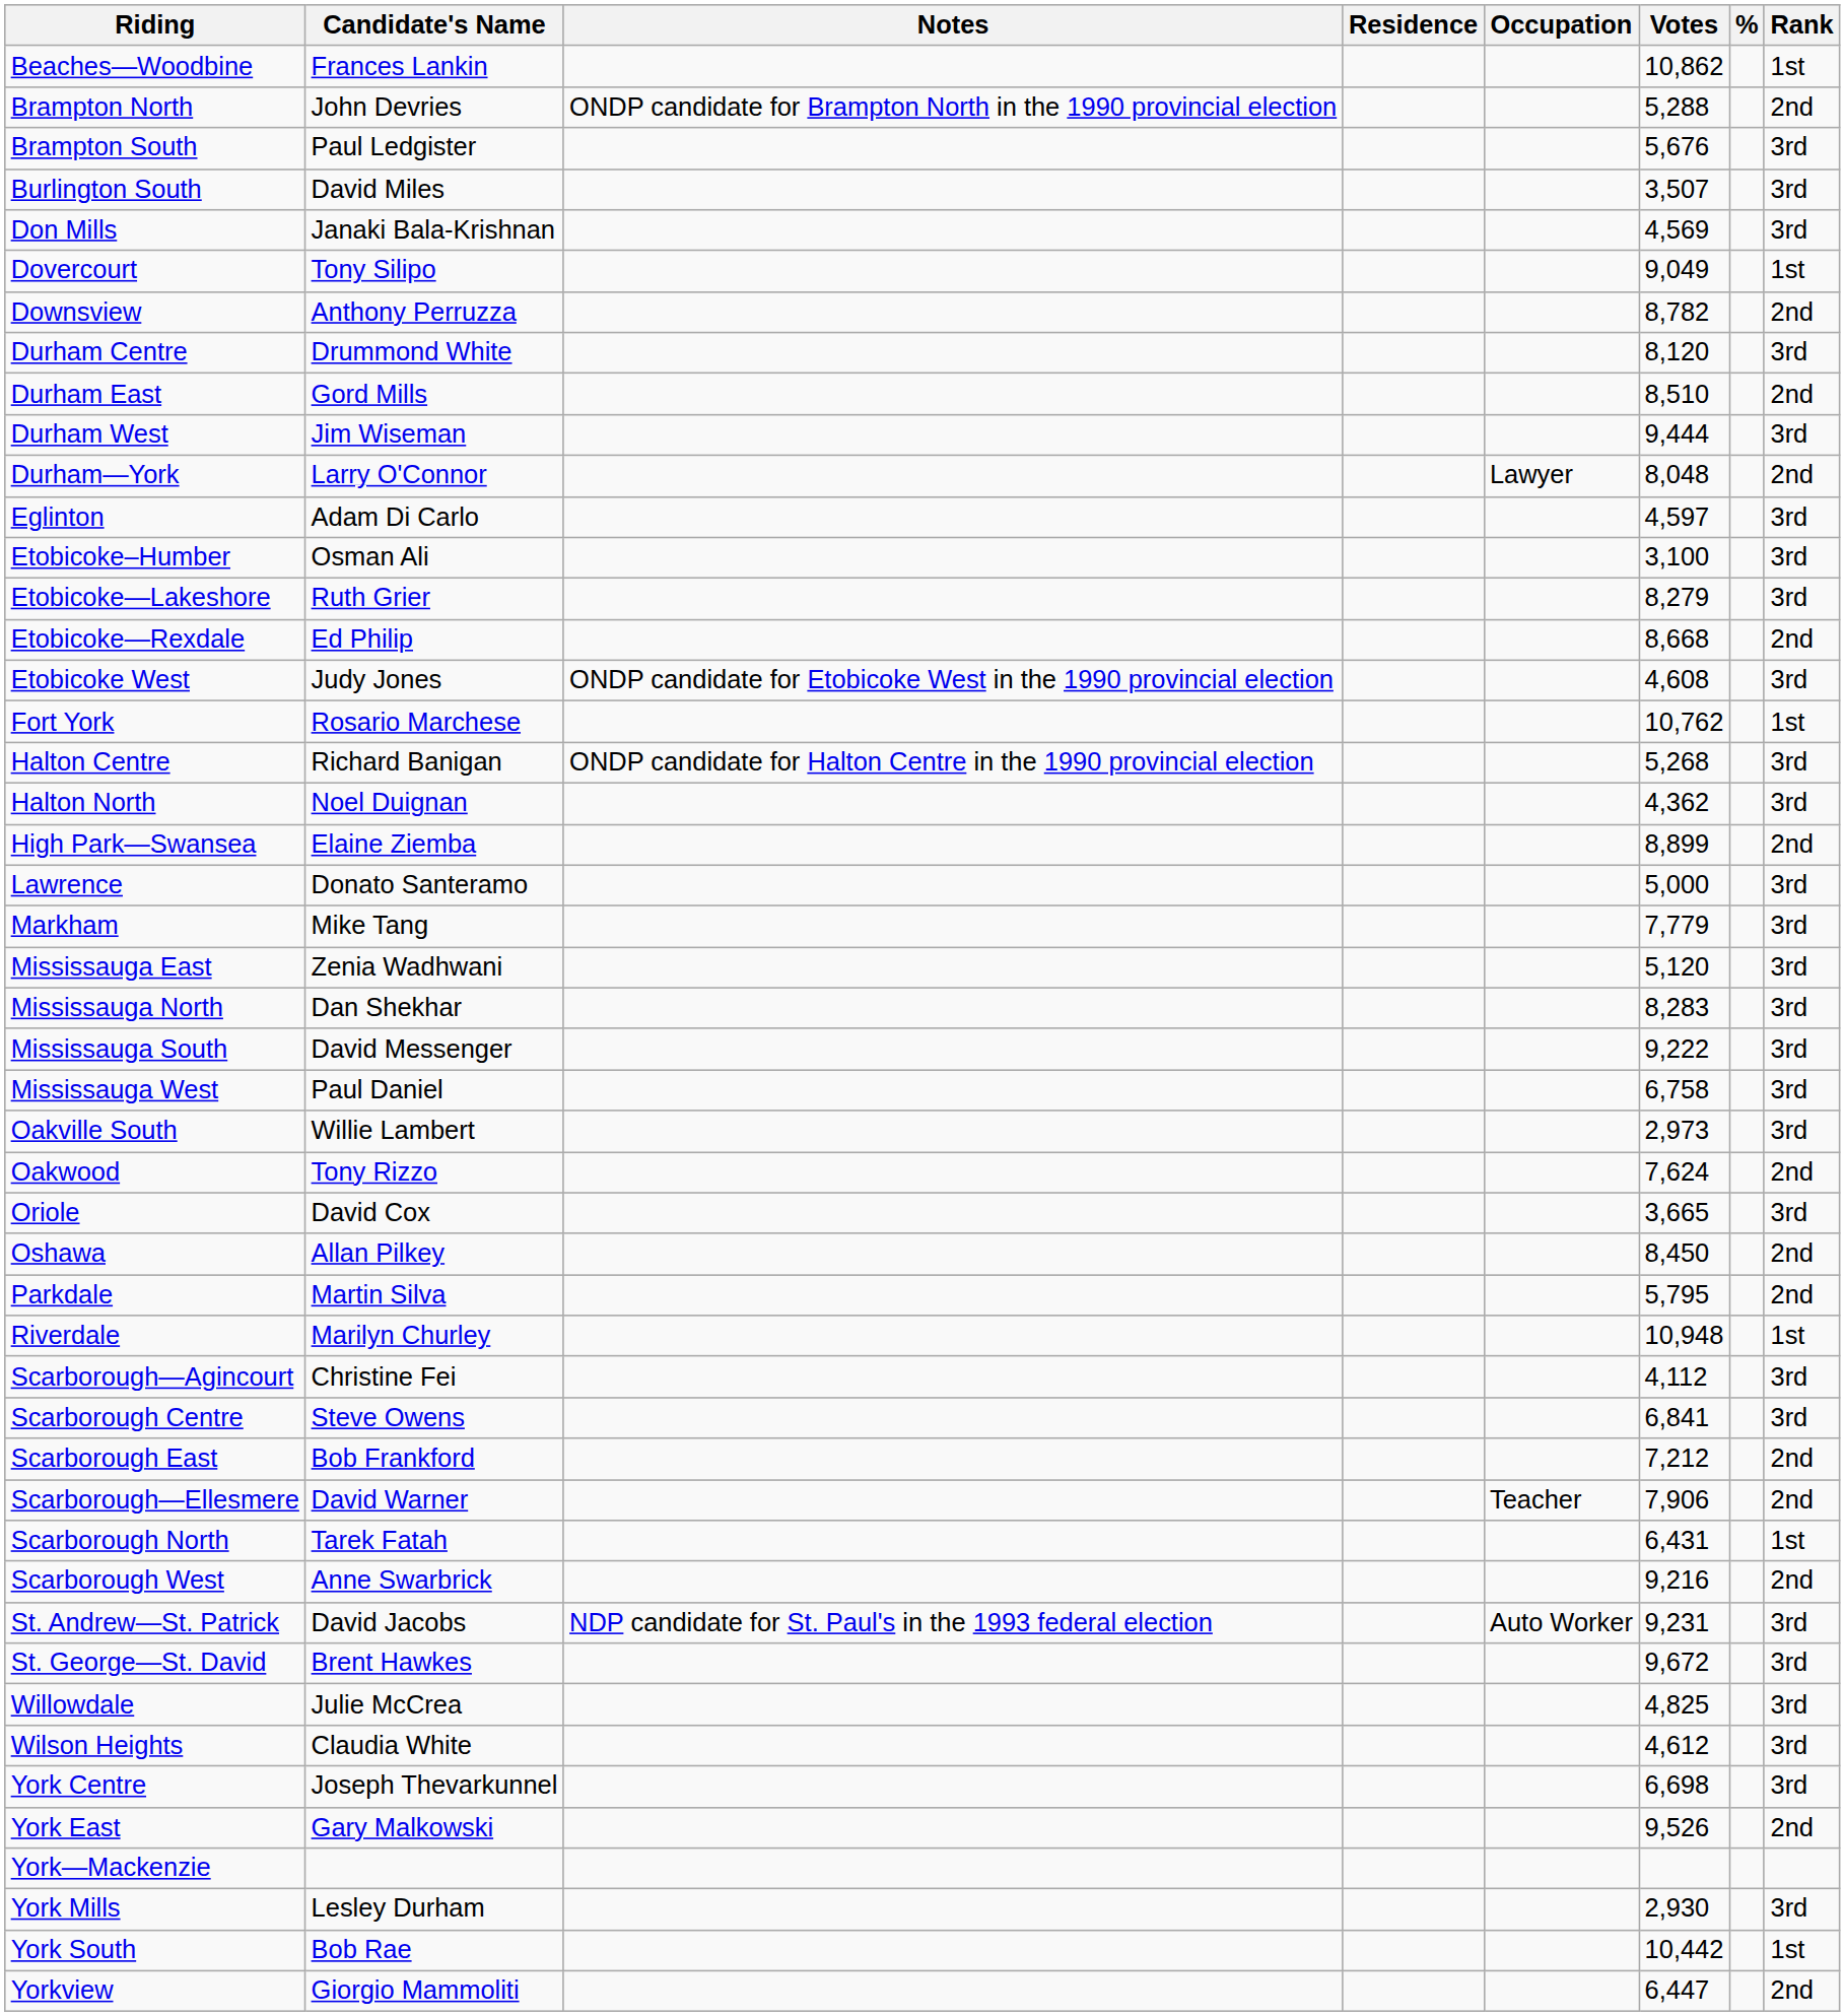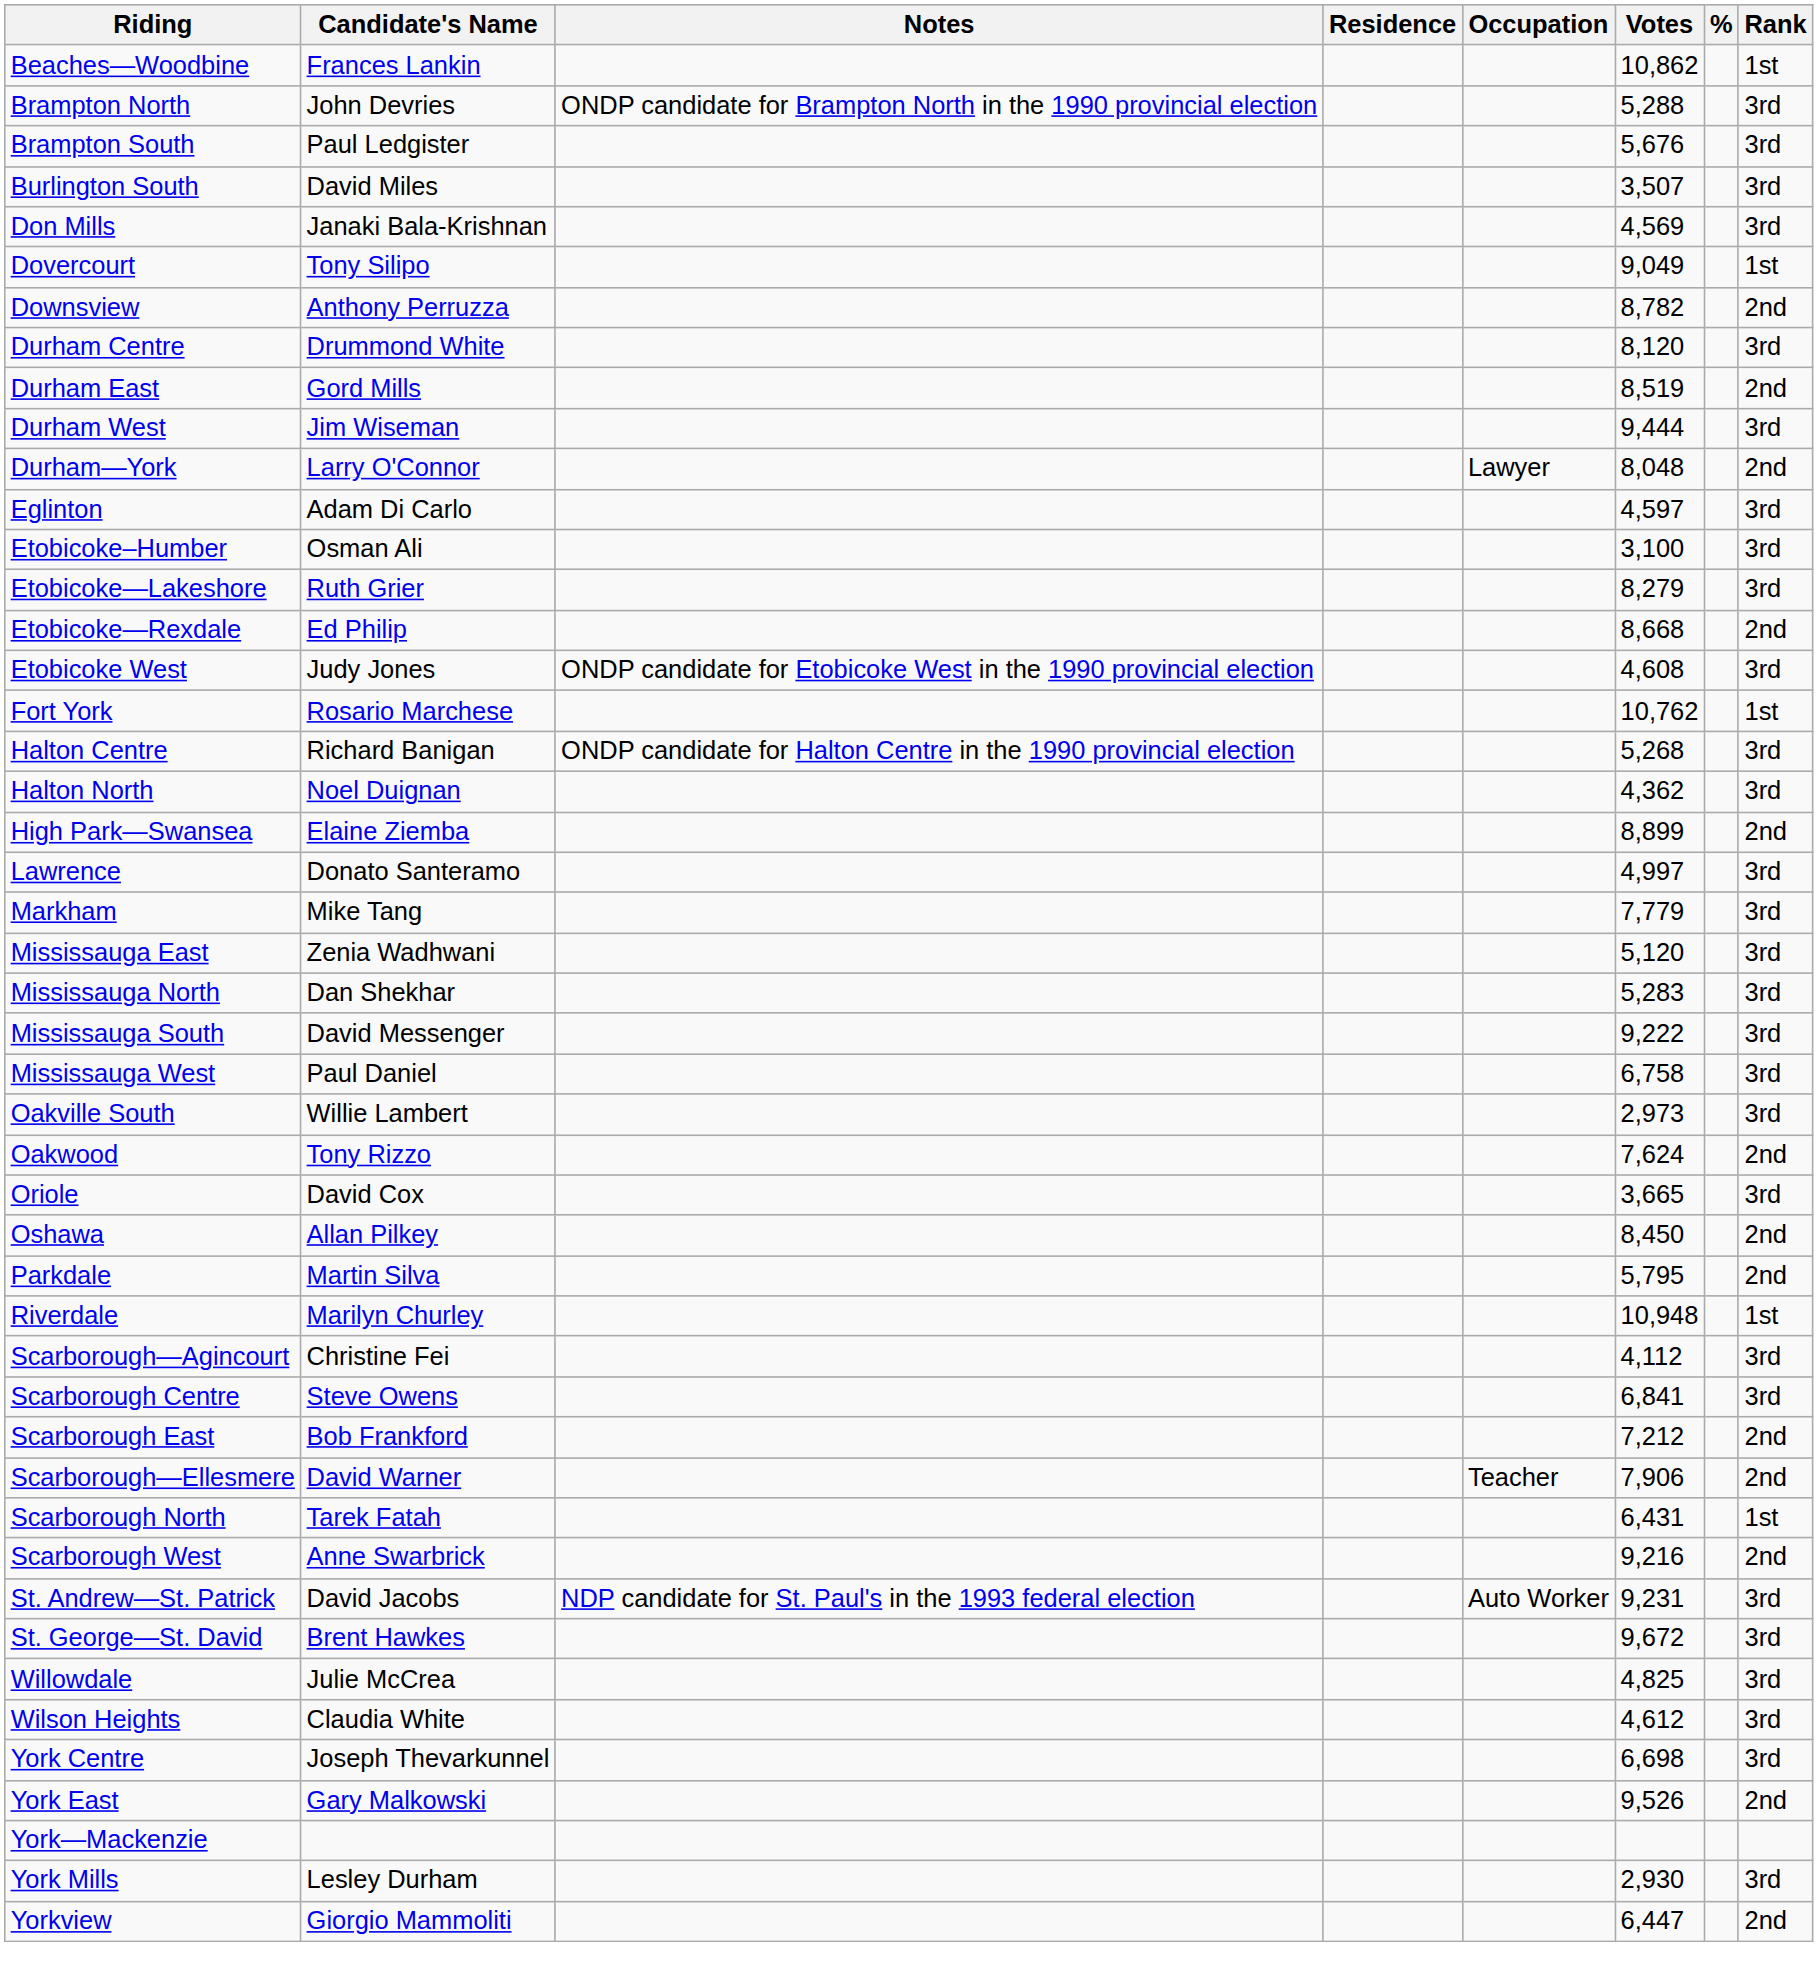 <table class="wikitable sortable">
 <tr>
 <th>Riding<br></th>
 <th>Candidate's Name</th>
 <th>Notes</th>
 <th>Residence</th>
 <th>Occupation</th>
 <th>Votes</th>
 <th>%</th>
 <th>Rank</th>
 </tr>
 <tr>
 <td><a href='#'>Beaches—Woodbine</a></td>
 <td><a href='#'>Frances Lankin</a></td>
 <td></td>
 <td></td>
 <td></td>
 <td>10,862</td>
 <td></td>
 <td>1st</td>
 </tr>
 <tr>
 <td><a href='#'>Brampton North</a></td>
 <td>John Devries</td>
 <td>ONDP candidate for <a href='#'>Brampton North</a> in the <a href='#'>1990 provincial election</a></td>
 <td></td>
 <td></td>
 <td>5,288</td>
 <td></td>
-<td>2nd</td>
+<td>3rd</td>
 </tr>
 <tr>
 <td><a href='#'>Brampton South</a></td>
 <td>Paul Ledgister</td>
 <td></td>
 <td></td>
 <td></td>
 <td>5,676</td>
 <td></td>
 <td>3rd</td>
 </tr>
 <tr>
 <td><a href='#'>Burlington South</a></td>
 <td>David Miles</td>
 <td></td>
 <td></td>
 <td></td>
 <td>3,507</td>
 <td></td>
 <td>3rd</td>
 </tr>
 <tr>
 <td><a href='#'>Don Mills</a></td>
 <td>Janaki Bala-Krishnan</td>
 <td></td>
 <td></td>
 <td></td>
 <td>4,569</td>
 <td></td>
 <td>3rd</td>
 </tr>
 <tr>
 <td><a href='#'>Dovercourt</a></td>
 <td><a href='#'>Tony Silipo</a></td>
 <td></td>
 <td></td>
 <td></td>
 <td>9,049</td>
 <td></td>
 <td>1st</td>
 </tr>
 <tr>
 <td><a href='#'>Downsview</a></td>
 <td><a href='#'>Anthony Perruzza</a></td>
 <td></td>
 <td></td>
 <td></td>
 <td>8,782</td>
 <td></td>
 <td>2nd</td>
 </tr>
 <tr>
 <td><a href='#'>Durham Centre</a></td>
 <td><a href='#'>Drummond White</a></td>
 <td></td>
 <td></td>
 <td></td>
 <td>8,120</td>
 <td></td>
 <td>3rd</td>
 </tr>
 <tr>
 <td><a href='#'>Durham East</a></td>
 <td><a href='#'>Gord Mills</a></td>
 <td></td>
 <td></td>
 <td></td>
-<td>8,510</td>
+<td>8,519</td>
 <td></td>
 <td>2nd</td>
 </tr>
 <tr>
 <td><a href='#'>Durham West</a></td>
 <td><a href='#'>Jim Wiseman</a></td>
 <td></td>
 <td></td>
 <td></td>
 <td>9,444</td>
 <td></td>
 <td>3rd</td>
 </tr>
 <tr>
 <td><a href='#'>Durham—York</a></td>
 <td><a href='#'>Larry O'Connor</a></td>
 <td></td>
 <td></td>
 <td>Lawyer</td>
 <td>8,048</td>
 <td></td>
 <td>2nd</td>
 </tr>
 <tr>
 <td><a href='#'>Eglinton</a></td>
 <td>Adam Di Carlo</td>
 <td></td>
 <td></td>
 <td></td>
 <td>4,597</td>
 <td></td>
 <td>3rd</td>
 </tr>
 <tr>
 <td><a href='#'>Etobicoke–Humber</a></td>
 <td>Osman Ali</td>
 <td></td>
 <td></td>
 <td></td>
 <td>3,100</td>
 <td></td>
 <td>3rd</td>
 </tr>
 <tr>
 <td><a href='#'>Etobicoke—Lakeshore</a></td>
 <td><a href='#'>Ruth Grier</a></td>
 <td></td>
 <td></td>
 <td></td>
 <td>8,279</td>
 <td></td>
 <td>3rd</td>
 </tr>
 <tr>
 <td><a href='#'>Etobicoke—Rexdale</a></td>
 <td><a href='#'>Ed Philip</a></td>
 <td></td>
 <td></td>
 <td></td>
 <td>8,668</td>
 <td></td>
 <td>2nd</td>
 </tr>
 <tr>
 <td><a href='#'>Etobicoke West</a></td>
 <td>Judy Jones</td>
 <td>ONDP candidate for <a href='#'>Etobicoke West</a> in the <a href='#'>1990 provincial election</a></td>
 <td></td>
 <td></td>
 <td>4,608</td>
 <td></td>
 <td>3rd</td>
 </tr>
 <tr>
 <td><a href='#'>Fort York</a></td>
 <td><a href='#'>Rosario Marchese</a></td>
 <td></td>
 <td></td>
 <td></td>
 <td>10,762</td>
 <td></td>
 <td>1st</td>
 </tr>
 <tr>
 <td><a href='#'>Halton Centre</a></td>
 <td>Richard Banigan</td>
 <td>ONDP candidate for <a href='#'>Halton Centre</a> in the <a href='#'>1990 provincial election</a></td>
 <td></td>
 <td></td>
 <td>5,268</td>
 <td></td>
 <td>3rd</td>
 </tr>
 <tr>
 <td><a href='#'>Halton North</a></td>
 <td><a href='#'>Noel Duignan</a></td>
 <td></td>
 <td></td>
 <td></td>
 <td>4,362</td>
 <td></td>
 <td>3rd</td>
 </tr>
 <tr>
 <td><a href='#'>High Park—Swansea</a></td>
 <td><a href='#'>Elaine Ziemba</a></td>
 <td></td>
 <td></td>
 <td></td>
 <td>8,899</td>
 <td></td>
 <td>2nd</td>
 </tr>
 <tr>
 <td><a href='#'>Lawrence</a></td>
 <td>Donato Santeramo</td>
 <td></td>
 <td></td>
 <td></td>
-<td>5,000</td>
+<td>4,997</td>
 <td></td>
 <td>3rd</td>
 </tr>
 <tr>
 <td><a href='#'>Markham</a></td>
 <td>Mike Tang</td>
 <td></td>
 <td></td>
 <td></td>
 <td>7,779</td>
 <td></td>
 <td>3rd</td>
 </tr>
 <tr>
 <td><a href='#'>Mississauga East</a></td>
 <td>Zenia Wadhwani</td>
 <td></td>
 <td></td>
 <td></td>
 <td>5,120</td>
 <td></td>
 <td>3rd</td>
 </tr>
 <tr>
 <td><a href='#'>Mississauga North</a></td>
 <td>Dan Shekhar</td>
 <td></td>
 <td></td>
 <td></td>
-<td>8,283</td>
+<td>5,283</td>
 <td></td>
 <td>3rd</td>
 </tr>
 <tr>
 <td><a href='#'>Mississauga South</a></td>
 <td>David Messenger</td>
 <td></td>
 <td></td>
 <td></td>
 <td>9,222</td>
 <td></td>
 <td>3rd</td>
 </tr>
 <tr>
 <td><a href='#'>Mississauga West</a></td>
 <td>Paul Daniel</td>
 <td></td>
 <td></td>
 <td></td>
 <td>6,758</td>
 <td></td>
 <td>3rd</td>
 </tr>
 <tr>
 <td><a href='#'>Oakville South</a></td>
 <td>Willie Lambert</td>
 <td></td>
 <td></td>
 <td></td>
 <td>2,973</td>
 <td></td>
 <td>3rd</td>
 </tr>
 <tr>
 <td><a href='#'>Oakwood</a></td>
 <td><a href='#'>Tony Rizzo</a></td>
 <td></td>
 <td></td>
 <td></td>
 <td>7,624</td>
 <td></td>
 <td>2nd</td>
 </tr>
 <tr>
 <td><a href='#'>Oriole</a></td>
 <td>David Cox</td>
 <td></td>
 <td></td>
 <td></td>
 <td>3,665</td>
 <td></td>
 <td>3rd</td>
 </tr>
 <tr>
 <td><a href='#'>Oshawa</a></td>
 <td><a href='#'>Allan Pilkey</a></td>
 <td></td>
 <td></td>
 <td></td>
 <td>8,450</td>
 <td></td>
 <td>2nd</td>
 </tr>
 <tr>
 <td><a href='#'>Parkdale</a></td>
 <td><a href='#'>Martin Silva</a></td>
 <td></td>
 <td></td>
 <td></td>
 <td>5,795</td>
 <td></td>
 <td>2nd</td>
 </tr>
 <tr>
 <td><a href='#'>Riverdale</a></td>
 <td><a href='#'>Marilyn Churley</a></td>
 <td></td>
 <td></td>
 <td></td>
 <td>10,948</td>
 <td></td>
 <td>1st</td>
 </tr>
 <tr>
 <td><a href='#'>Scarborough—Agincourt</a></td>
 <td>Christine Fei</td>
 <td></td>
 <td></td>
 <td></td>
 <td>4,112</td>
 <td></td>
 <td>3rd</td>
 </tr>
 <tr>
 <td><a href='#'>Scarborough Centre</a></td>
 <td><a href='#'>Steve Owens</a></td>
 <td></td>
 <td></td>
 <td></td>
 <td>6,841</td>
 <td></td>
 <td>3rd</td>
 </tr>
 <tr>
 <td><a href='#'>Scarborough East</a></td>
 <td><a href='#'>Bob Frankford</a></td>
 <td></td>
 <td></td>
 <td></td>
 <td>7,212</td>
 <td></td>
 <td>2nd</td>
 </tr>
 <tr>
 <td><a href='#'>Scarborough—Ellesmere</a></td>
 <td><a href='#'>David Warner</a></td>
 <td></td>
 <td></td>
 <td>Teacher</td>
 <td>7,906</td>
 <td></td>
 <td>2nd</td>
 </tr>
 <tr>
 <td><a href='#'>Scarborough North</a></td>
 <td><a href='#'>Tarek Fatah</a></td>
 <td></td>
 <td></td>
 <td></td>
 <td>6,431</td>
 <td></td>
 <td>1st</td>
 </tr>
 <tr>
 <td><a href='#'>Scarborough West</a></td>
 <td><a href='#'>Anne Swarbrick</a></td>
 <td></td>
 <td></td>
 <td></td>
 <td>9,216</td>
 <td></td>
 <td>2nd</td>
 </tr>
 <tr>
 <td><a href='#'>St. Andrew—St. Patrick</a></td>
 <td>David Jacobs</td>
 <td><a href='#'>NDP</a> candidate for <a href='#'>St. Paul's</a> in the <a href='#'>1993 federal election</a></td>
 <td></td>
 <td>Auto Worker</td>
 <td>9,231</td>
 <td></td>
 <td>3rd</td>
 </tr>
 <tr>
 <td><a href='#'>St. George—St. David</a></td>
 <td><a href='#'>Brent Hawkes</a></td>
 <td></td>
 <td></td>
 <td></td>
 <td>9,672</td>
 <td></td>
 <td>3rd</td>
 </tr>
 <tr>
 <td><a href='#'>Willowdale</a></td>
 <td>Julie McCrea</td>
 <td></td>
 <td></td>
 <td></td>
 <td>4,825</td>
 <td></td>
 <td>3rd</td>
 </tr>
 <tr>
 <td><a href='#'>Wilson Heights</a></td>
 <td>Claudia White</td>
 <td></td>
 <td></td>
 <td></td>
 <td>4,612</td>
 <td></td>
 <td>3rd</td>
 </tr>
 <tr>
 <td><a href='#'>York Centre</a></td>
 <td>Joseph Thevarkunnel</td>
 <td></td>
 <td></td>
 <td></td>
 <td>6,698</td>
 <td></td>
 <td>3rd</td>
 </tr>
 <tr>
 <td><a href='#'>York East</a></td>
 <td><a href='#'>Gary Malkowski</a></td>
 <td></td>
 <td></td>
 <td></td>
 <td>9,526</td>
 <td></td>
 <td>2nd</td>
 </tr>
 <tr>
 <td><a href='#'>York—Mackenzie</a></td>
 <td></td>
 <td></td>
 <td></td>
 <td></td>
 <td></td>
 <td></td>
 <td></td>
 </tr>
 <tr>
 <td><a href='#'>York Mills</a></td>
 <td>Lesley Durham</td>
 <td></td>
 <td></td>
 <td></td>
 <td>2,930</td>
 <td></td>
 <td>3rd</td>
 </tr>
 <tr>
-<td><a href='#'>York South</a></td>
-<td><a href='#'>Bob Rae</a></td>
-<td></td>
-<td></td>
-<td></td>
-<td>10,442</td>
-<td></td>
-<td>1st</td>
-</tr>
-<tr>
 <td><a href='#'>Yorkview</a></td>
 <td><a href='#'>Giorgio Mammoliti</a></td>
 <td></td>
 <td></td>
 <td></td>
 <td>6,447</td>
 <td></td>
 <td>2nd</td>
 </tr>
 </table>
